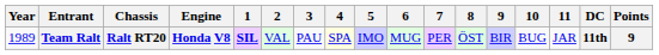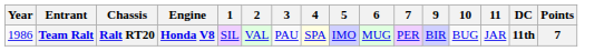 <table class="wikitable" style="text-align:center; font-size:85%">
 <tr>
 <th>Year</th>
 <th>Entrant</th>
 <th>Chassis</th>
 <th>Engine</th>
 <th>1</th>
 <th>2</th>
 <th>3</th>
 <th>4</th>
 <th>5</th>
 <th>6</th>
 <th>7</th>
-<th>8</th>
 <th>9</th>
 <th>10</th>
 <th>11</th>
 <th>DC</th>
 <th>Points</th>
 </tr>
 <tr>
-<td><a href='#'>1989</a></td>
+<td><a href='#'>1986</a></td>
 <th nowrap><a href='#'>Team Ralt</a></th>
 <th nowrap><a href='#'>Ralt</a> RT20</th>
 <th><a href='#'>Honda</a> <a href='#'>V8</a></th>
-<td style="background:#EFCFFF;"><strong><a href='#'>SIL</a><br></strong></td>
+<td style="background:#EFCFFF;"><a href='#'>SIL</a><br></td>
 <td style="background:#DFFFDF;"><a href='#'>VAL</a><br></td>
 <td><a href='#'>PAU</a></td>
 <td style="background: lightyellow;"><a href='#'>SPA</a></td>
 <td style="background:#CFCFFF;"><a href='#'>IMO</a><br></td>
 <td style="background:#DFFFDF;"><a href='#'>MUG</a><br></td>
 <td style="background:#EFCFFF;"><a href='#'>PER</a><br></td>
-<td style="background:#DFFFDF;"><a href='#'>ÖST</a><br></td>
 <td style="background:#CFCFFF;"><a href='#'>BIR</a><br></td>
 <td><a href='#'>BUG</a></td>
 <td><a href='#'>JAR</a></td>
 <th>11th</th>
-<th>9</th>
+<th>7</th>
 </tr>
 </table>
